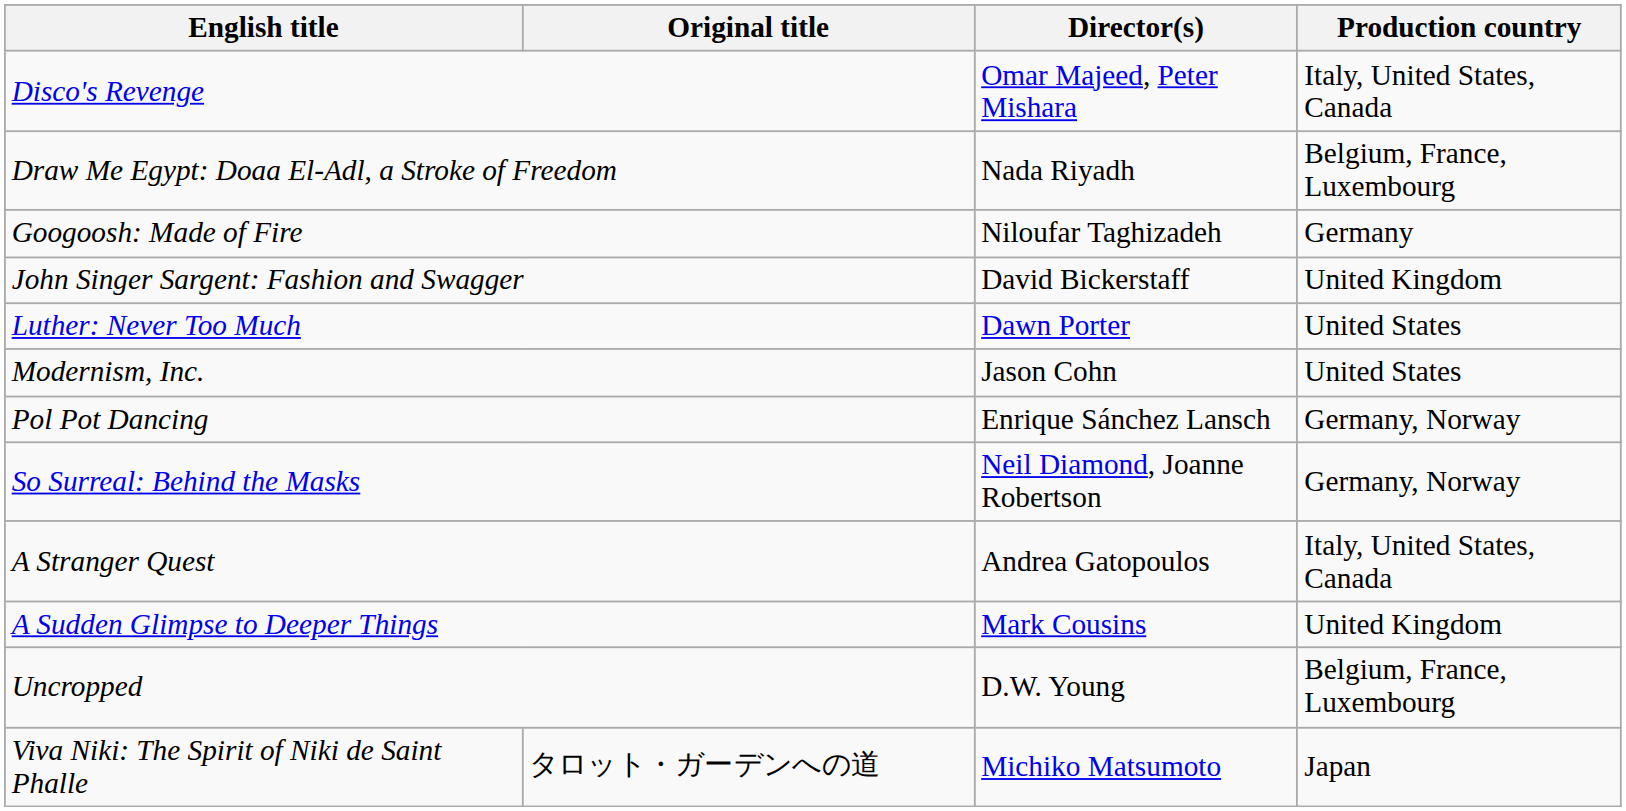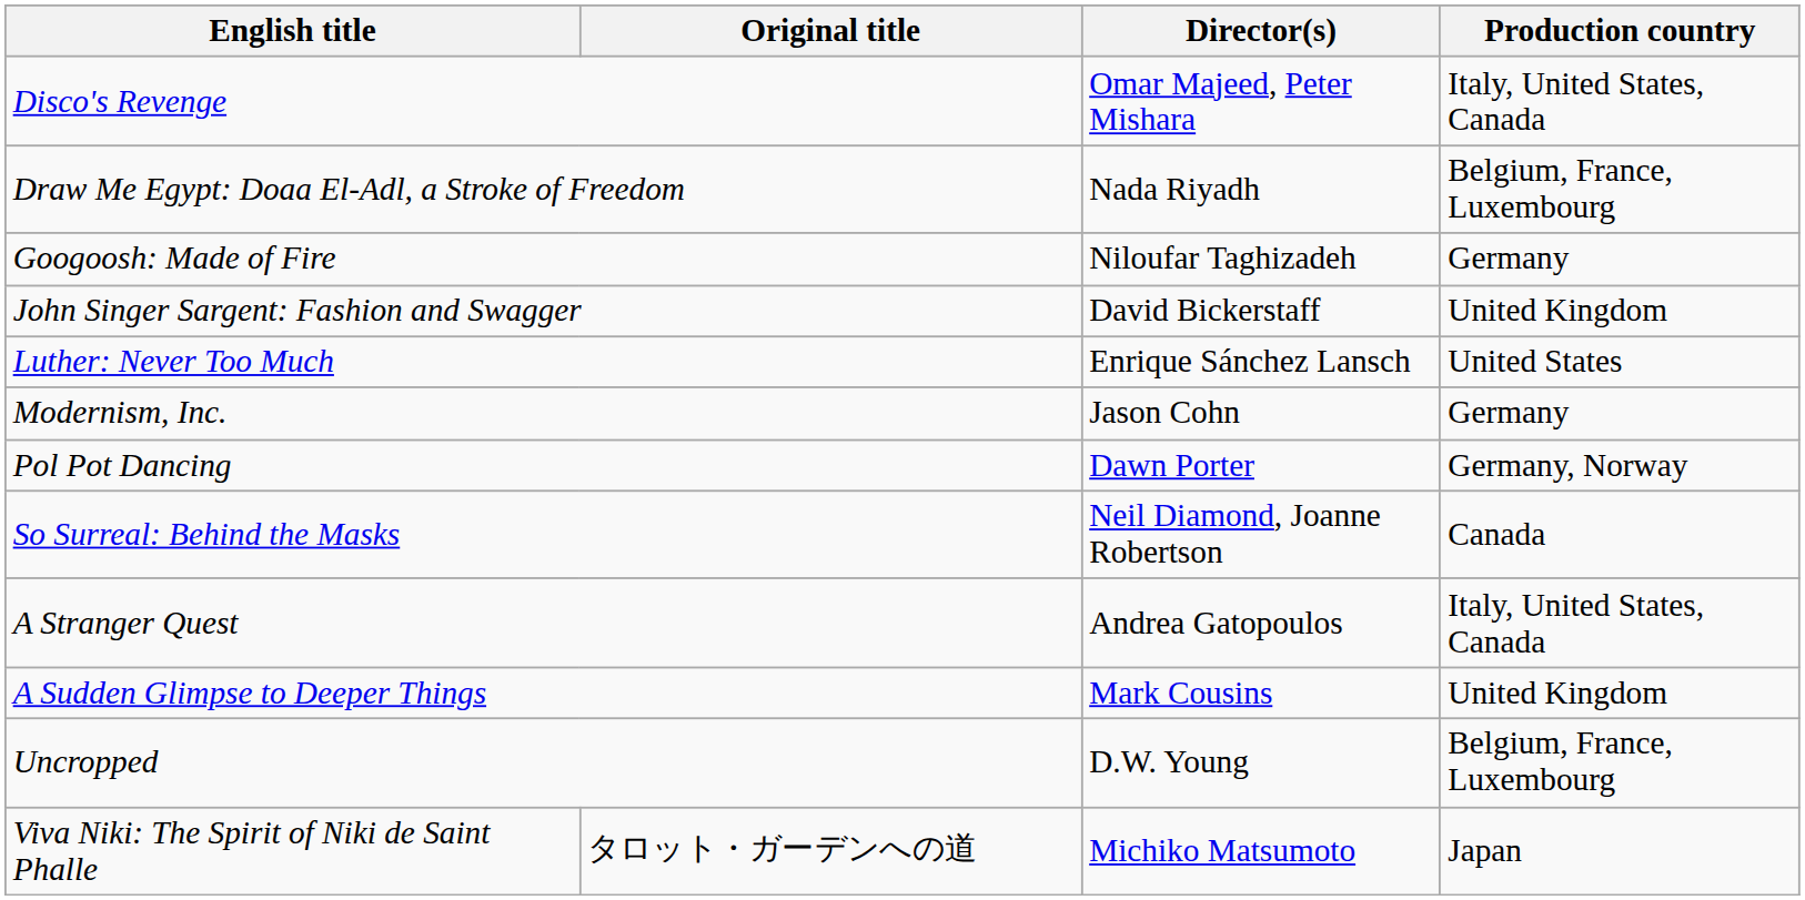 <table class="sortable wikitable" width="100%" cellpadding="5">
 <tr>
 <th scope="col" width="32%">English title</th>
 <th scope="col" width="28%">Original title</th>
 <th scope="col" width="20%">Director(s)</th>
 <th scope="col" width="20%">Production country</th>
 </tr>
 <tr>
 <td colspan=2><em><a href='#'>Disco's Revenge</a></em></td>
 <td><a href='#'>Omar Majeed</a>, <a href='#'>Peter Mishara</a></td>
 <td>Italy, United States, Canada</td>
 </tr>
 <tr>
 <td colspan=2><em>Draw Me Egypt: Doaa El-Adl, a Stroke of Freedom</em></td>
 <td>Nada Riyadh</td>
 <td>Belgium, France, Luxembourg</td>
 </tr>
 <tr>
 <td colspan=2><em>Googoosh: Made of Fire</em></td>
 <td>Niloufar Taghizadeh</td>
 <td>Germany</td>
 </tr>
 <tr>
 <td colspan=2><em>John Singer Sargent: Fashion and Swagger</em></td>
 <td>David Bickerstaff</td>
 <td>United Kingdom</td>
 </tr>
 <tr>
 <td colspan=2><em><a href='#'>Luther: Never Too Much</a></em></td>
-<td><a href='#'>Dawn Porter</a></td>
+<td>Enrique Sánchez Lansch</td>
 <td>United States</td>
 </tr>
 <tr>
 <td colspan=2><em>Modernism, Inc.</em></td>
 <td>Jason Cohn</td>
-<td>United States</td>
+<td>Germany</td>
 </tr>
 <tr>
 <td colspan=2><em>Pol Pot Dancing</em></td>
-<td>Enrique Sánchez Lansch</td>
+<td><a href='#'>Dawn Porter</a></td>
 <td>Germany, Norway</td>
 </tr>
 <tr>
 <td colspan=2><em><a href='#'>So Surreal: Behind the Masks</a></em></td>
 <td><a href='#'>Neil Diamond</a>, Joanne Robertson</td>
-<td>Germany, Norway</td>
+<td>Canada</td>
 </tr>
 <tr>
 <td colspan=2><em>A Stranger Quest</em></td>
 <td>Andrea Gatopoulos</td>
 <td>Italy, United States, Canada</td>
 </tr>
 <tr>
 <td colspan=2><em><a href='#'>A Sudden Glimpse to Deeper Things</a></em></td>
 <td><a href='#'>Mark Cousins</a></td>
 <td>United Kingdom</td>
 </tr>
 <tr>
 <td colspan=2><em>Uncropped</em></td>
 <td>D.W. Young</td>
 <td>Belgium, France, Luxembourg</td>
 </tr>
 <tr>
 <td><em>Viva Niki: The Spirit of Niki de Saint Phalle</em></td>
 <td>タロット・ガーデンへの道</td>
 <td><a href='#'>Michiko Matsumoto</a></td>
 <td>Japan</td>
 </tr>
 </table>
